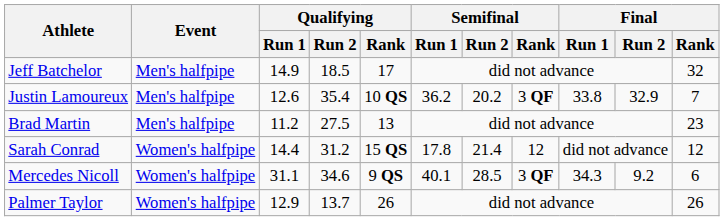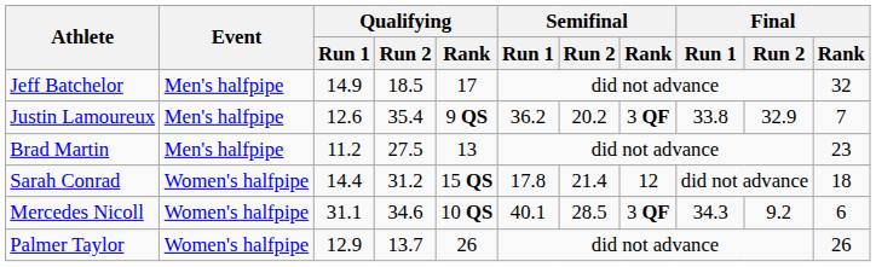 <table class="wikitable">
 <tr>
 <th rowspan="2">Athlete</th>
 <th rowspan="2">Event</th>
 <th colspan="3">Qualifying</th>
 <th colspan="3">Semifinal</th>
 <th colspan="3">Final</th>
 </tr>
 <tr>
 <th>Run 1</th>
 <th>Run 2</th>
 <th>Rank</th>
 <th>Run 1</th>
 <th>Run 2</th>
 <th>Rank</th>
 <th>Run 1</th>
 <th>Run 2</th>
 <th>Rank</th>
 </tr>
 <tr>
 <td><a href='#'>Jeff Batchelor</a></td>
 <td><a href='#'>Men's halfpipe</a></td>
 <td align="center">14.9</td>
 <td align="center">18.5</td>
 <td align="center">17</td>
 <td colspan=5 align="center">did not advance</td>
 <td align="center">32</td>
 </tr>
 <tr>
 <td><a href='#'>Justin Lamoureux</a></td>
 <td><a href='#'>Men's halfpipe</a></td>
 <td align="center">12.6</td>
 <td align="center">35.4</td>
-<td align="center">10 <strong>QS</strong></td>
+<td align="center">9 <strong>QS</strong></td>
 <td align="center">36.2</td>
 <td align="center">20.2</td>
 <td align="center">3 <strong>QF</strong></td>
 <td align="center">33.8</td>
 <td align="center">32.9</td>
 <td align="center">7</td>
 </tr>
 <tr>
 <td><a href='#'>Brad Martin</a></td>
 <td><a href='#'>Men's halfpipe</a></td>
 <td align="center">11.2</td>
 <td align="center">27.5</td>
 <td align="center">13</td>
 <td colspan=5 align="center">did not advance</td>
 <td align="center">23</td>
 </tr>
 <tr>
 <td><a href='#'>Sarah Conrad</a></td>
 <td><a href='#'>Women's halfpipe</a></td>
 <td align="center">14.4</td>
 <td align="center">31.2</td>
 <td align="center">15 <strong>QS</strong></td>
 <td align="center">17.8</td>
 <td align="center">21.4</td>
 <td align="center">12</td>
 <td colspan=2 align="center">did not advance</td>
-<td align="center">12</td>
+<td align="center">18</td>
 </tr>
 <tr>
 <td><a href='#'>Mercedes Nicoll</a></td>
 <td><a href='#'>Women's halfpipe</a></td>
 <td align="center">31.1</td>
 <td align="center">34.6</td>
-<td align="center">9 <strong>QS</strong></td>
+<td align="center">10 <strong>QS</strong></td>
 <td align="center">40.1</td>
 <td align="center">28.5</td>
 <td align="center">3 <strong>QF</strong></td>
 <td align="center">34.3</td>
 <td align="center">9.2</td>
 <td align="center">6</td>
 </tr>
 <tr>
 <td><a href='#'>Palmer Taylor</a></td>
 <td><a href='#'>Women's halfpipe</a></td>
 <td align="center">12.9</td>
 <td align="center">13.7</td>
 <td align="center">26</td>
 <td colspan=5 align="center">did not advance</td>
 <td align="center">26</td>
 </tr>
 </table>
